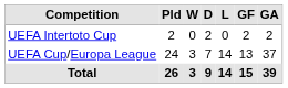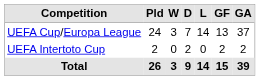 <table cellspacing="0" cellpadding="3" style="border:1px solid #AAAAAA;font-size:90%">
 <tr bgcolor="#E4E4E4">
 <th style="border-bottom:1px solid #AAAAAA">Competition</th>
 <th style="border-bottom:1px solid #AAAAAA" align="center">Pld</th>
 <th style="border-bottom:1px solid #AAAAAA" align="center">W</th>
 <th style="border-bottom:1px solid #AAAAAA" align="center">D</th>
 <th style="border-bottom:1px solid #AAAAAA" align="center">L</th>
 <th style="border-bottom:1px solid #AAAAAA" align="center">GF</th>
 <th style="border-bottom:1px solid #AAAAAA" align="center">GA</th>
 </tr>
 <tr>
+<td><a href='#'>UEFA Cup</a>/<a href='#'>Europa League</a></td>
+<td align="center">24</td>
+<td align="center">3</td>
+<td align="center">7</td>
+<td align="center">14</td>
+<td align="center">13</td>
+<td align="center">37</td>
+</tr>
+<tr>
 <td><a href='#'>UEFA Intertoto Cup</a></td>
 <td align="center">2</td>
 <td align="center">0</td>
 <td align="center">2</td>
 <td align="center">0</td>
 <td align="center">2</td>
 <td align="center">2</td>
-</tr>
-<tr>
-<td><a href='#'>UEFA Cup</a>/<a href='#'>Europa League</a></td>
-<td align="center">24</td>
-<td align="center">3</td>
-<td align="center">7</td>
-<td align="center">14</td>
-<td align="center">13</td>
-<td align="center">37</td>
 </tr>
 <tr>
 </tr>
 <tr style="background:#E4E4E4;">
 <th colspan="1" align="centre">Total</th>
 <th>26</th>
 <th>3</th>
 <th>9</th>
 <th>14</th>
 <th>15</th>
 <th>39</th>
 </tr>
 <tr>
 </tr>
 </table>
